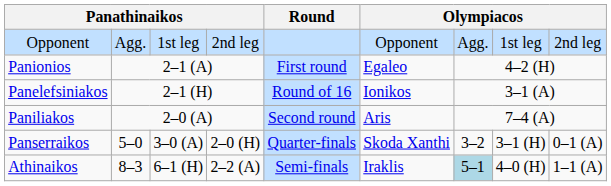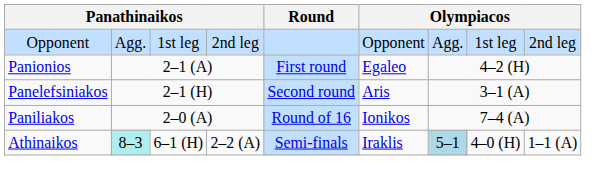 <table class="wikitable" style="text-align:center">
 <tr>
 <th colspan="4">Panathinaikos</th>
 <th>Round</th>
 <th colspan="4">Olympiacos</th>
 </tr>
 <tr style="background:#C1E0FF">
 <td>Opponent</td>
 <td>Agg.</td>
 <td>1st leg</td>
 <td>2nd leg</td>
 <td></td>
 <td>Opponent</td>
 <td>Agg.</td>
 <td>1st leg</td>
 <td>2nd leg</td>
 </tr>
 <tr>
 <td style="text-align:left"><a href='#'>Panionios</a></td>
 <td colspan=3>2–1  (A)</td>
 <td style="background:#C1E0FF"><a href='#'>First round</a></td>
 <td style="text-align:left"><a href='#'>Egaleo</a></td>
 <td colspan=3>4–2 (H)</td>
 </tr>
 <tr>
 <td style="text-align:left"><a href='#'>Panelefsiniakos</a></td>
 <td colspan=3>2–1 (H)</td>
-<td style="background:#C1E0FF"><a href='#'>Round of 16</a></td>
-<td style="text-align:left"><a href='#'>Ionikos</a></td>
+<td style="background:#C1E0FF"><a href='#'>Second round</a></td>
+<td style="text-align:left"><a href='#'>Aris</a></td>
 <td colspan=3>3–1 (A)</td>
 </tr>
 <tr>
 <td style="text-align:left"><a href='#'>Paniliakos</a></td>
 <td colspan=3>2–0 (A)</td>
-<td style="background:#C1E0FF"><a href='#'>Second round</a></td>
-<td style="text-align:left"><a href='#'>Aris</a></td>
+<td style="background:#C1E0FF"><a href='#'>Round of 16</a></td>
+<td style="text-align:left"><a href='#'>Ionikos</a></td>
 <td colspan=3>7–4 (A)</td>
 </tr>
 <tr>
-<td style="text-align:left"><a href='#'>Panserraikos</a></td>
-<td>5–0</td>
-<td>3–0 (A)</td>
-<td>2–0 (H)</td>
-<td style="background:#C1E0FF"><a href='#'>Quarter-finals</a></td>
-<td style="text-align:left"><a href='#'>Skoda Xanthi</a></td>
-<td>3–2</td>
-<td>3–1 (H)</td>
-<td>0–1 (A)</td>
-</tr>
-<tr>
 <td style="text-align:left"><a href='#'>Athinaikos</a></td>
-<td>8–3</td>
+<td style="background: paleturquoise;">8–3</td>
 <td>6–1 (H)</td>
 <td>2–2 (A)</td>
 <td style="background:#C1E0FF"><a href='#'>Semi-finals</a></td>
 <td style="text-align:left"><a href='#'>Iraklis</a></td>
 <td style="background: lightblue;">5–1</td>
 <td>4–0 (H)</td>
 <td>1–1 (A)</td>
 </tr>
 </table>
